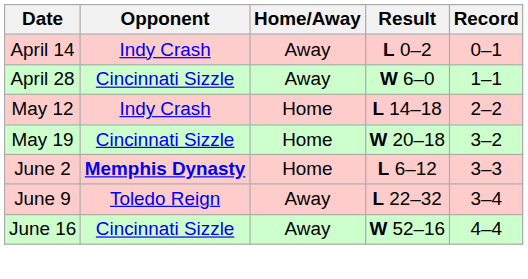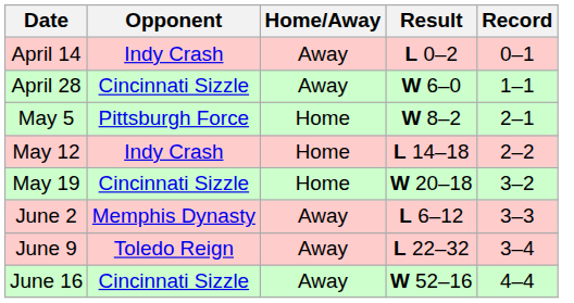 <table class="wikitable" style="align=center">
 <tr>
 <th>Date</th>
 <th>Opponent</th>
 <th>Home/Away</th>
 <th>Result</th>
 <th>Record</th>
 </tr>
 <tr style="background:#fcc; text-align:center;">
 <td>April 14</td>
 <td><a href='#'>Indy Crash</a></td>
 <td>Away</td>
 <td><strong>L</strong> 0–2</td>
 <td>0–1</td>
 </tr>
 <tr style="background:#cfc; text-align:center;">
 <td>April 28</td>
 <td><a href='#'>Cincinnati Sizzle</a></td>
 <td>Away</td>
 <td><strong>W</strong> 6–0</td>
 <td>1–1</td>
 </tr>
+<tr style="background:#cfc; text-align:center;">
+<td>May 5</td>
+<td><a href='#'>Pittsburgh Force</a></td>
+<td>Home</td>
+<td><strong>W</strong> 8–2</td>
+<td>2–1</td>
+</tr>
 <tr style="background:#fcc; text-align:center;">
 <td>May 12</td>
 <td><a href='#'>Indy Crash</a></td>
 <td>Home</td>
 <td><strong>L</strong> 14–18</td>
 <td>2–2</td>
 </tr>
 <tr style="background:#cfc; text-align:center;">
 <td>May 19</td>
 <td><a href='#'>Cincinnati Sizzle</a></td>
 <td>Home</td>
 <td><strong>W</strong> 20–18</td>
 <td>3–2</td>
 </tr>
 <tr style="background:#fcc; text-align:center;">
 <td>June 2</td>
-<td><strong><a href='#'>Memphis Dynasty</a></strong></td>
-<td>Home</td>
+<td><a href='#'>Memphis Dynasty</a></td>
+<td>Away</td>
 <td><strong>L</strong> 6–12</td>
 <td>3–3</td>
 </tr>
 <tr style="background:#fcc; text-align:center;">
 <td>June 9</td>
 <td><a href='#'>Toledo Reign</a></td>
 <td>Away</td>
 <td><strong>L</strong> 22–32</td>
 <td>3–4</td>
 </tr>
 <tr style="background:#cfc; text-align:center;">
 <td>June 16</td>
 <td><a href='#'>Cincinnati Sizzle</a></td>
 <td>Away</td>
 <td><strong>W</strong> 52–16</td>
 <td>4–4</td>
 </tr>
 </table>
